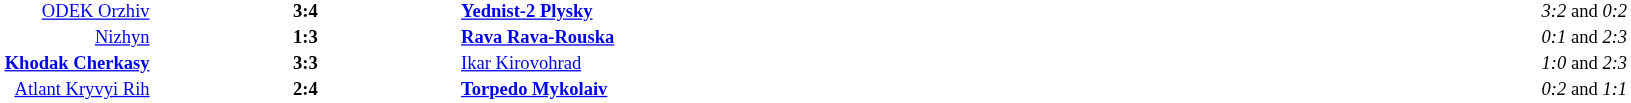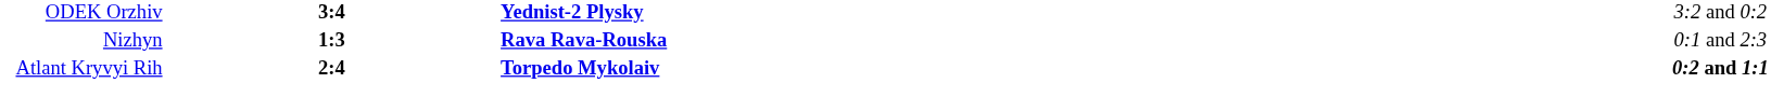 <table width=100% cellspacing=1>
 <tr>
 <th width=20%></th>
 <th width=12%></th>
 <th width=20%></th>
 <th></th>
 </tr>
 <tr style=font-size:90%>
 <td align=right><a href='#'>ODEK Orzhiv</a></td>
 <td align=center><strong>3:4</strong></td>
 <td><strong><a href='#'>Yednist-2 Plysky</a></strong></td>
 <td align=center><em>3:2</em> and <em>0:2</em></td>
 </tr>
 <tr style=font-size:90%>
 <td align=right><a href='#'>Nizhyn</a></td>
 <td align=center><strong>1:3</strong></td>
 <td><strong><a href='#'>Rava Rava-Rouska</a></strong></td>
 <td align=center><em>0:1</em> and <em>2:3</em></td>
 </tr>
 <tr style=font-size:90%>
-<td align=right><strong><a href='#'>Khodak Cherkasy</a></strong></td>
-<td align=center><strong>3:3</strong></td>
-<td><a href='#'>Ikar Kirovohrad</a></td>
-<td align=center><em>1:0</em> and <em>2:3</em></td>
-</tr>
-<tr style=font-size:90%>
 <td align=right><a href='#'>Atlant Kryvyi Rih</a></td>
 <td align=center><strong>2:4</strong></td>
 <td><strong><a href='#'>Torpedo Mykolaiv</a></strong></td>
-<td align=center><em>0:2</em> and <em>1:1</em></td>
+<td align=center><strong><em>0:2</em> and <em>1:1</em></strong></td>
 </tr>
 </table>
